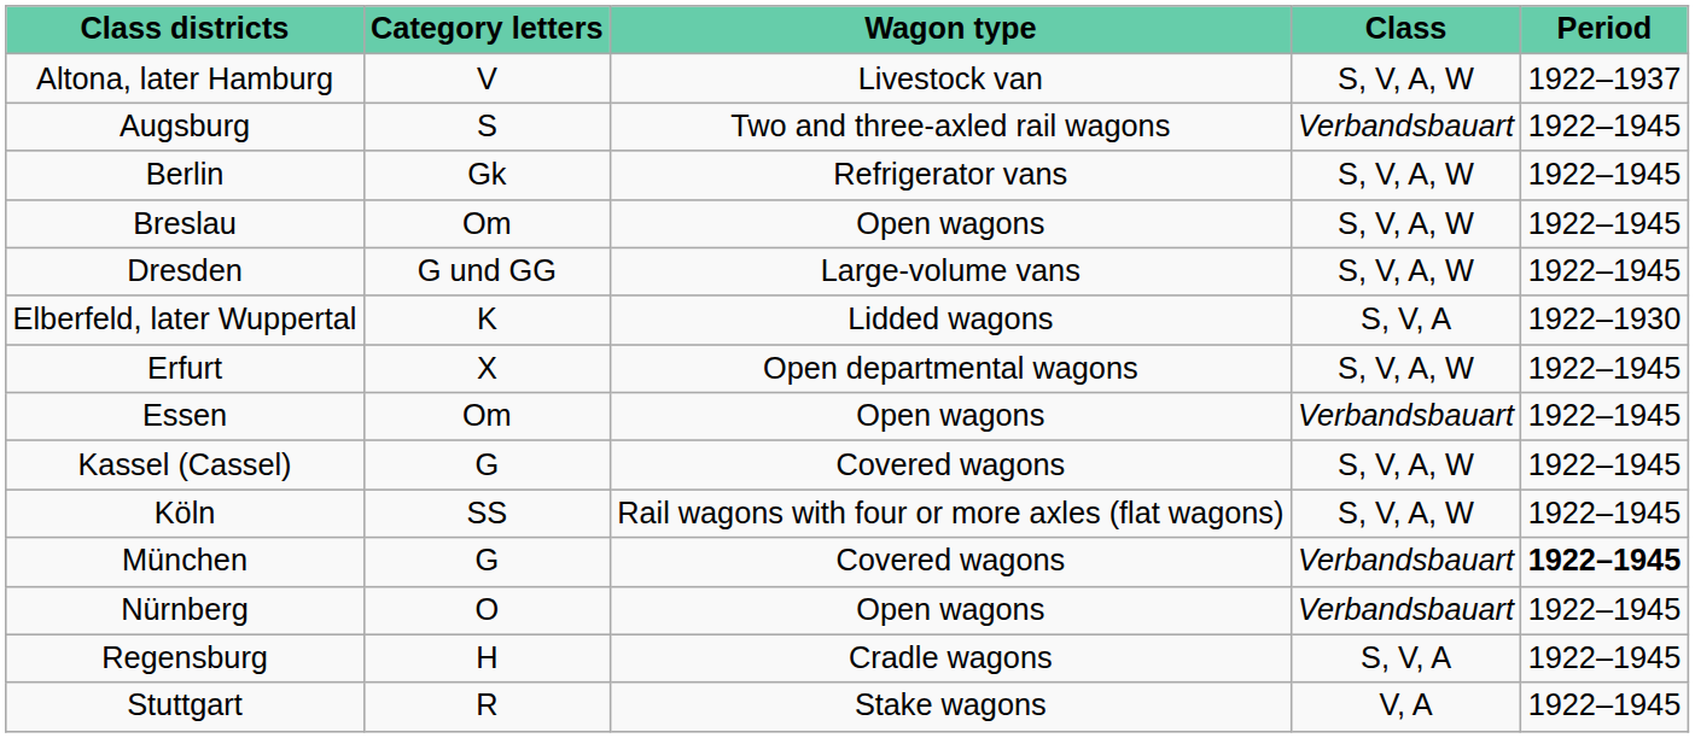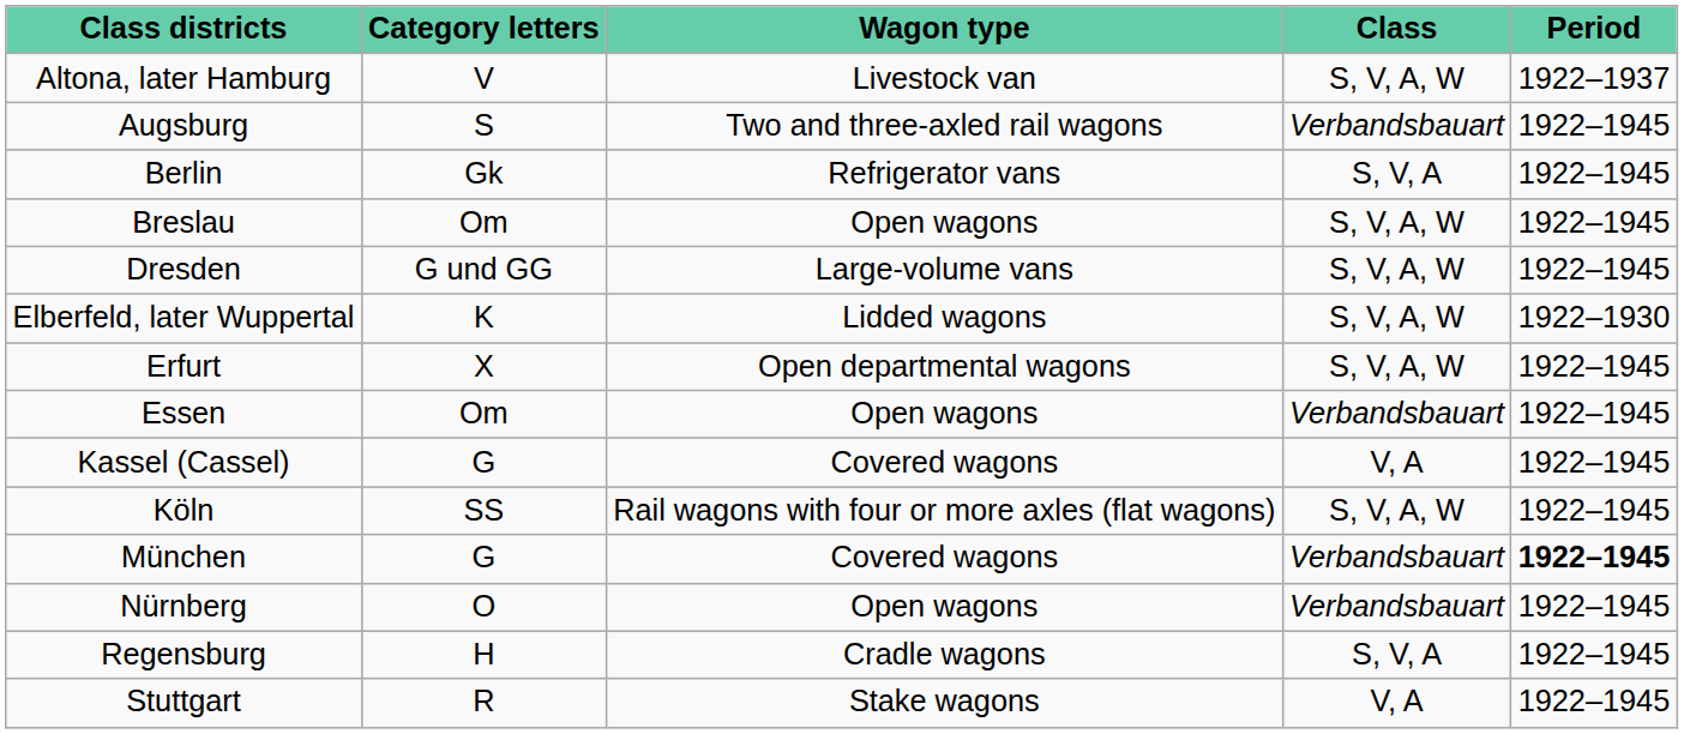 <table class="wikitable" style="text-align:center">
 <tr>
 <th style="background:#66CDAA">Class districts</th>
 <th style="background:#66CDAA">Category letters</th>
 <th style="background:#66CDAA">Wagon type</th>
 <th style="background:#66CDAA">Class</th>
 <th style="background:#66CDAA">Period</th>
 </tr>
 <tr>
 <td>Altona, later Hamburg</td>
 <td>V</td>
 <td>Livestock van</td>
 <td>S, V, A, W</td>
 <td>1922–1937</td>
 </tr>
 <tr>
 <td>Augsburg</td>
 <td>S</td>
 <td>Two and three-axled rail wagons</td>
 <td><em>Verbandsbauart</em></td>
 <td>1922–1945</td>
 </tr>
 <tr>
 <td>Berlin</td>
 <td>Gk</td>
 <td>Refrigerator vans</td>
-<td>S, V, A, W</td>
+<td>S, V, A</td>
 <td>1922–1945</td>
 </tr>
 <tr>
 <td>Breslau</td>
 <td>Om</td>
 <td>Open wagons</td>
 <td>S, V, A, W</td>
 <td>1922–1945</td>
 </tr>
 <tr>
 <td>Dresden</td>
 <td>G und GG</td>
 <td>Large-volume vans</td>
 <td>S, V, A, W</td>
 <td>1922–1945</td>
 </tr>
 <tr>
 <td>Elberfeld, later Wuppertal</td>
 <td>K</td>
 <td>Lidded wagons</td>
-<td>S, V, A</td>
+<td>S, V, A, W</td>
 <td>1922–1930</td>
 </tr>
 <tr>
 <td>Erfurt</td>
 <td>X</td>
 <td>Open departmental wagons</td>
 <td>S, V, A, W</td>
 <td>1922–1945</td>
 </tr>
 <tr>
 <td>Essen</td>
 <td>Om</td>
 <td>Open wagons</td>
 <td><em>Verbandsbauart</em></td>
 <td>1922–1945</td>
 </tr>
 <tr>
 <td>Kassel (Cassel)</td>
 <td>G</td>
 <td>Covered wagons</td>
-<td>S, V, A, W</td>
+<td>V, A</td>
 <td>1922–1945</td>
 </tr>
 <tr>
 <td>Köln</td>
 <td>SS</td>
 <td>Rail wagons with four or more axles (flat wagons)</td>
 <td>S, V, A, W</td>
 <td>1922–1945</td>
 </tr>
 <tr>
 <td>München</td>
 <td>G</td>
 <td>Covered wagons</td>
 <td><em>Verbandsbauart</em></td>
 <td><strong>1922–1945</strong></td>
 </tr>
 <tr>
 <td>Nürnberg</td>
 <td>O</td>
 <td>Open wagons</td>
 <td><em>Verbandsbauart</em></td>
 <td>1922–1945</td>
 </tr>
 <tr>
 <td>Regensburg</td>
 <td>H</td>
 <td>Cradle wagons</td>
 <td>S, V, A</td>
 <td>1922–1945</td>
 </tr>
 <tr>
 <td>Stuttgart</td>
 <td>R</td>
 <td>Stake wagons</td>
 <td>V, A</td>
 <td>1922–1945</td>
 </tr>
 </table>
